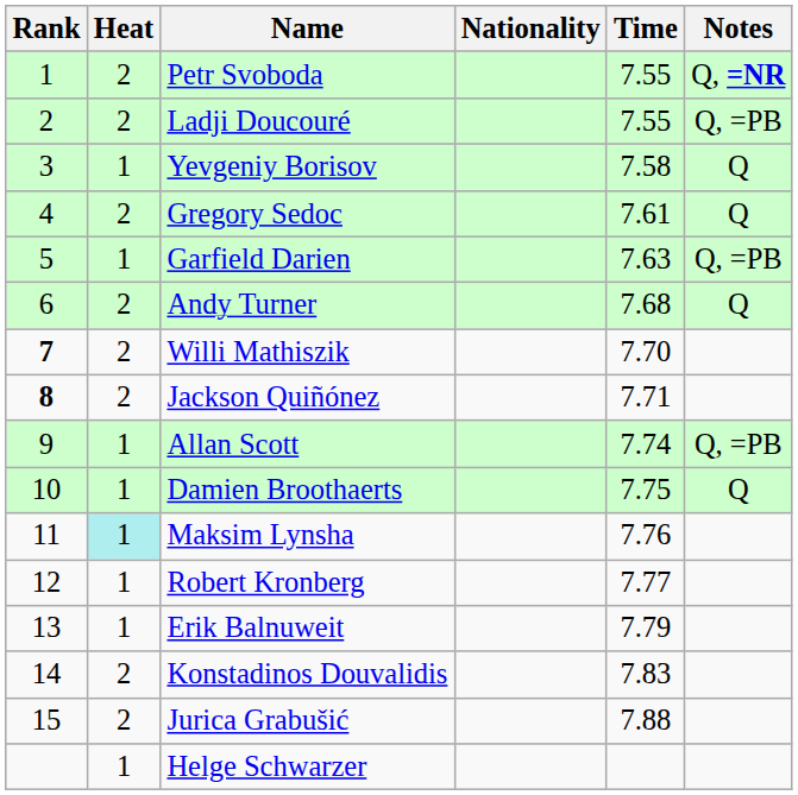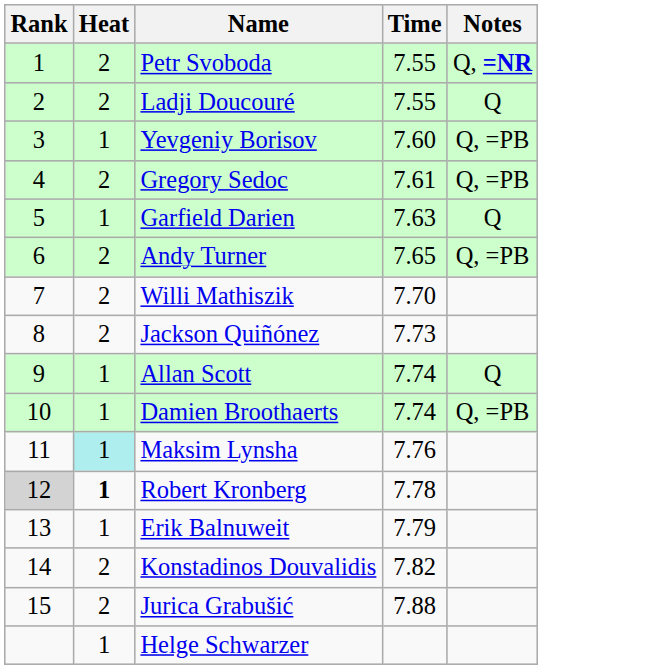 <table class="wikitable sortable" style="text-align:center">
 <tr>
 <th>Rank</th>
 <th>Heat</th>
 <th>Name</th>
-<th>Nationality</th>
 <th>Time</th>
 <th>Notes</th>
 </tr>
 <tr bgcolor=ccffcc>
 <td>1</td>
 <td>2</td>
 <td align="left"><a href='#'>Petr Svoboda</a></td>
-<td align=left></td>
 <td>7.55</td>
 <td>Q, <strong><a href='#'>=NR</a></strong></td>
 </tr>
 <tr bgcolor=ccffcc>
 <td>2</td>
 <td>2</td>
 <td align="left"><a href='#'>Ladji Doucouré</a></td>
-<td align=left></td>
 <td>7.55</td>
-<td>Q, =PB</td>
+<td>Q</td>
 </tr>
 <tr bgcolor=ccffcc>
 <td>3</td>
 <td>1</td>
 <td align="left"><a href='#'>Yevgeniy Borisov</a></td>
-<td align=left></td>
-<td>7.58</td>
-<td>Q</td>
+<td>7.60</td>
+<td>Q, =PB</td>
 </tr>
 <tr bgcolor=ccffcc>
 <td>4</td>
 <td>2</td>
 <td align="left"><a href='#'>Gregory Sedoc</a></td>
-<td align=left></td>
 <td>7.61</td>
-<td>Q</td>
+<td>Q, =PB</td>
 </tr>
 <tr bgcolor=ccffcc>
 <td>5</td>
 <td>1</td>
 <td align="left"><a href='#'>Garfield Darien</a></td>
-<td align=left></td>
 <td>7.63</td>
-<td>Q, =PB</td>
+<td>Q</td>
 </tr>
 <tr bgcolor=ccffcc>
 <td>6</td>
 <td>2</td>
 <td align="left"><a href='#'>Andy Turner</a></td>
-<td align=left></td>
-<td>7.68</td>
-<td>Q</td>
+<td>7.65</td>
+<td>Q, =PB</td>
 </tr>
 <tr>
-<td><strong>7</strong></td>
+<td>7</td>
 <td>2</td>
 <td align="left"><a href='#'>Willi Mathiszik</a></td>
-<td align=left></td>
 <td>7.70</td>
 <td></td>
 </tr>
 <tr>
-<td><strong>8</strong></td>
+<td>8</td>
 <td>2</td>
 <td align="left"><a href='#'>Jackson Quiñónez</a></td>
-<td align=left></td>
-<td>7.71</td>
+<td>7.73</td>
 <td></td>
 </tr>
 <tr bgcolor=ccffcc>
 <td>9</td>
 <td>1</td>
 <td align="left"><a href='#'>Allan Scott</a></td>
-<td align=left></td>
 <td>7.74</td>
-<td>Q, =PB</td>
+<td>Q</td>
 </tr>
 <tr bgcolor=ccffcc>
 <td>10</td>
 <td>1</td>
 <td align="left"><a href='#'>Damien Broothaerts</a></td>
-<td align=left></td>
-<td>7.75</td>
-<td>Q</td>
+<td>7.74</td>
+<td>Q, =PB</td>
 </tr>
 <tr>
 <td>11</td>
 <td style="background: paleturquoise;">1</td>
 <td align="left"><a href='#'>Maksim Lynsha</a></td>
-<td align=left></td>
 <td>7.76</td>
 <td></td>
 </tr>
 <tr>
-<td>12</td>
-<td>1</td>
+<td style="background: lightgrey;">12</td>
+<td><strong>1</strong></td>
 <td align="left"><a href='#'>Robert Kronberg</a></td>
-<td align=left></td>
-<td>7.77</td>
+<td>7.78</td>
 <td></td>
 </tr>
 <tr>
 <td>13</td>
 <td>1</td>
 <td align="left"><a href='#'>Erik Balnuweit</a></td>
-<td align=left></td>
 <td>7.79</td>
 <td></td>
 </tr>
 <tr>
 <td>14</td>
 <td>2</td>
 <td align="left"><a href='#'>Konstadinos Douvalidis</a></td>
-<td align=left></td>
-<td>7.83</td>
+<td>7.82</td>
 <td></td>
 </tr>
 <tr>
 <td>15</td>
 <td>2</td>
 <td align="left"><a href='#'>Jurica Grabušić</a></td>
-<td align=left></td>
 <td>7.88</td>
 <td></td>
 </tr>
 <tr>
 <td></td>
 <td>1</td>
 <td align="left"><a href='#'>Helge Schwarzer</a></td>
-<td align=left></td>
 <td></td>
 <td></td>
 </tr>
 </table>
